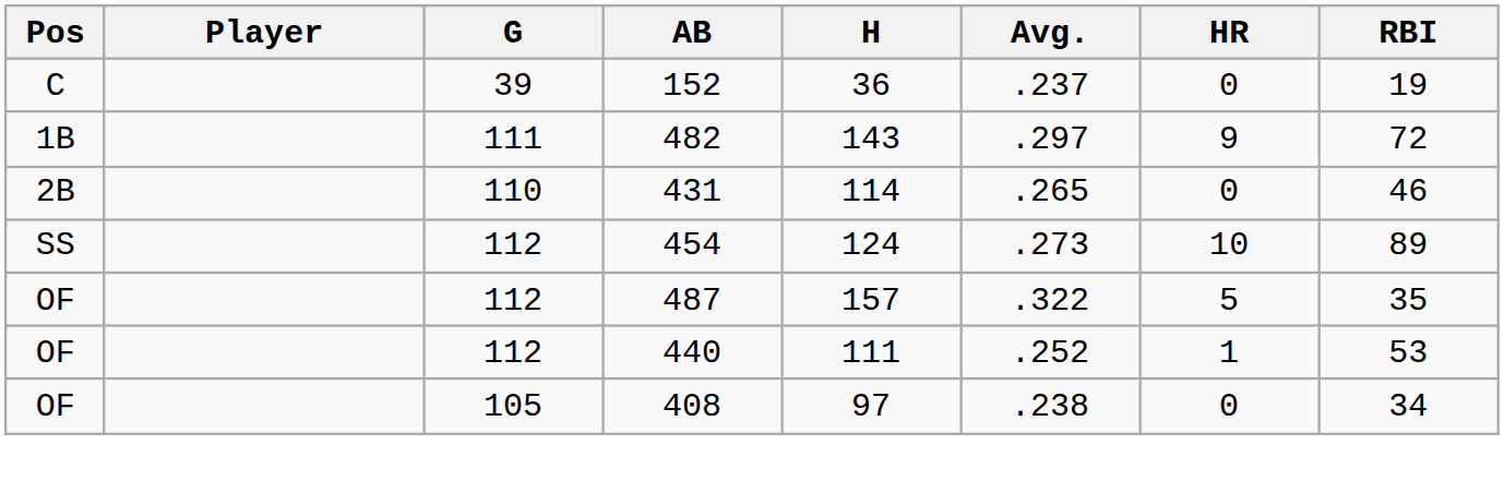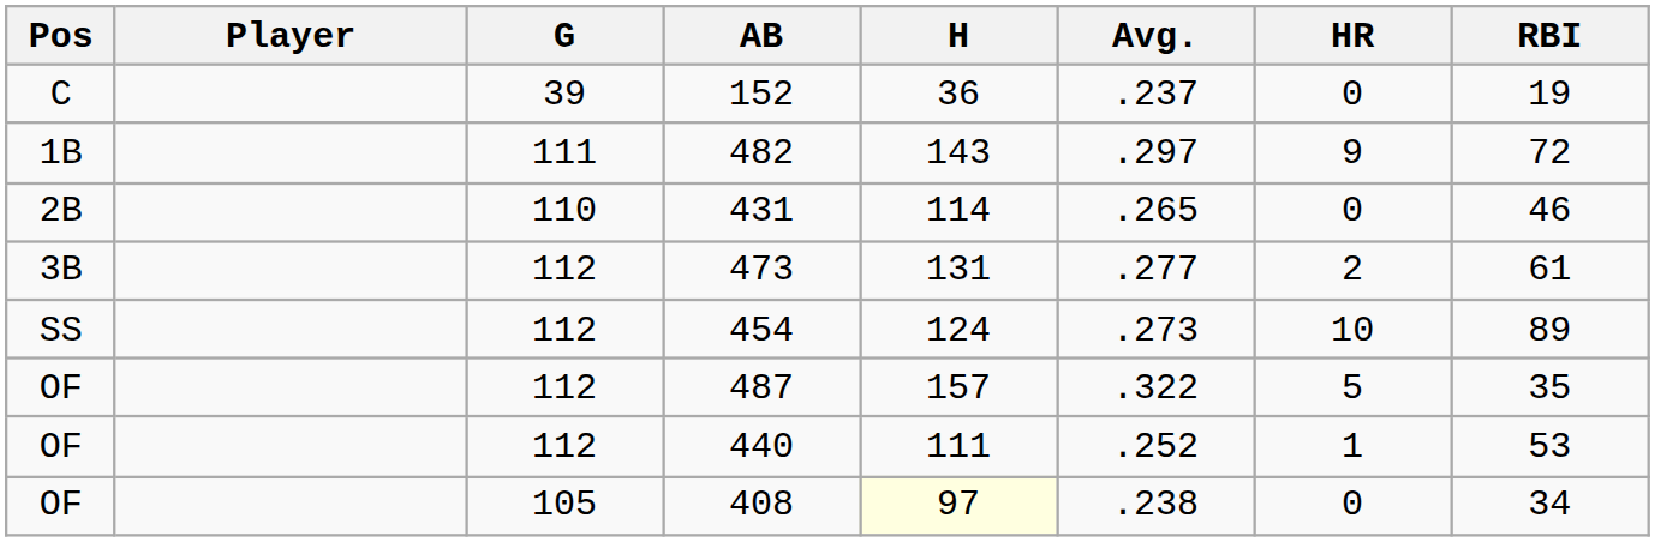 <table class="wikitable sortable">
 <tr>
 <th bgcolor="#DDDDFF" width="5%">Pos</th>
 <th bgcolor="#DDDDFF" width="16%">Player</th>
 <th bgcolor="#DDDDFF" width="9%">G</th>
 <th bgcolor="#DDDDFF" width="9%">AB</th>
 <th bgcolor="#DDDDFF" width="9%">H</th>
 <th bgcolor="#DDDDFF" width="9%">Avg.</th>
 <th bgcolor="#DDDDFF" width="9%">HR</th>
 <th bgcolor="#DDDDFF" width="9%">RBI</th>
 </tr>
 <tr align="center">
 <td>C</td>
 <td></td>
 <td>39</td>
 <td>152</td>
 <td>36</td>
 <td>.237</td>
 <td>0</td>
 <td>19</td>
 </tr>
 <tr align="center">
 <td>1B</td>
 <td></td>
 <td>111</td>
 <td>482</td>
 <td>143</td>
 <td>.297</td>
 <td>9</td>
 <td>72</td>
 </tr>
 <tr align="center">
 <td>2B</td>
 <td></td>
 <td>110</td>
 <td>431</td>
 <td>114</td>
 <td>.265</td>
 <td>0</td>
 <td>46</td>
 </tr>
 <tr align="center">
+<td>3B</td>
+<td></td>
+<td>112</td>
+<td>473</td>
+<td>131</td>
+<td>.277</td>
+<td>2</td>
+<td>61</td>
+</tr>
+<tr align="center">
 <td>SS</td>
 <td></td>
 <td>112</td>
 <td>454</td>
 <td>124</td>
 <td>.273</td>
 <td>10</td>
 <td>89</td>
 </tr>
 <tr align="center">
 <td>OF</td>
 <td></td>
 <td>112</td>
 <td>487</td>
 <td>157</td>
 <td>.322</td>
 <td>5</td>
 <td>35</td>
 </tr>
 <tr align="center">
 <td>OF</td>
 <td></td>
 <td>112</td>
 <td>440</td>
 <td>111</td>
 <td>.252</td>
 <td>1</td>
 <td>53</td>
 </tr>
 <tr align="center">
 <td>OF</td>
 <td></td>
 <td>105</td>
 <td>408</td>
-<td>97</td>
+<td style="background: lightyellow;">97</td>
 <td>.238</td>
 <td>0</td>
 <td>34</td>
 </tr>
 </table>
